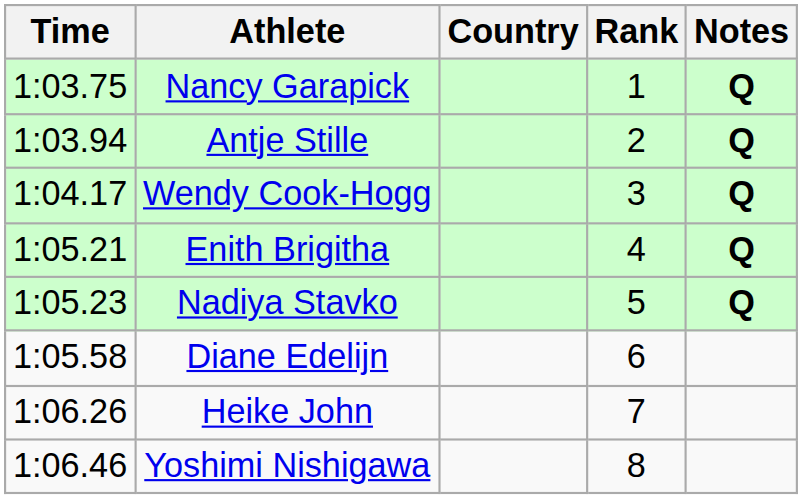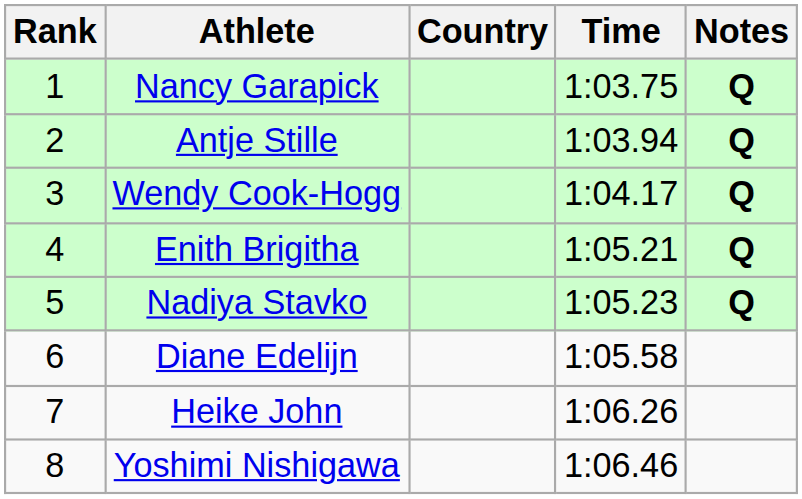 <table class="wikitable sortable" style="text-align:center">
 <tr>
-<th>Time</th>
+<th>Rank</th>
 <th>Athlete</th>
 <th>Country</th>
-<th>Rank</th>
+<th>Time</th>
 <th>Notes</th>
 </tr>
 <tr bgcolor=ccffcc>
-<td>1:03.75</td>
+<td>1</td>
 <td><a href='#'>Nancy Garapick</a></td>
 <td align=left></td>
-<td>1</td>
+<td>1:03.75</td>
 <td><strong>Q </strong></td>
 </tr>
 <tr bgcolor=ccffcc>
-<td>1:03.94</td>
+<td>2</td>
 <td><a href='#'>Antje Stille</a></td>
 <td align=left></td>
-<td>2</td>
+<td>1:03.94</td>
 <td><strong>Q </strong></td>
 </tr>
 <tr bgcolor=ccffcc>
-<td>1:04.17</td>
+<td>3</td>
 <td><a href='#'>Wendy Cook-Hogg</a></td>
 <td align=left></td>
-<td>3</td>
+<td>1:04.17</td>
 <td><strong>Q </strong></td>
 </tr>
 <tr bgcolor=ccffcc>
-<td>1:05.21</td>
+<td>4</td>
 <td><a href='#'>Enith Brigitha</a></td>
 <td align=left></td>
-<td>4</td>
+<td>1:05.21</td>
 <td><strong>Q </strong></td>
 </tr>
 <tr bgcolor=ccffcc>
-<td>1:05.23</td>
+<td>5</td>
 <td><a href='#'>Nadiya Stavko</a></td>
 <td align=left></td>
-<td>5</td>
+<td>1:05.23</td>
 <td><strong>Q </strong></td>
 </tr>
 <tr>
-<td>1:05.58</td>
+<td>6</td>
 <td><a href='#'>Diane Edelijn</a></td>
 <td align=left></td>
-<td>6</td>
+<td>1:05.58</td>
 <td><strong> </strong></td>
 </tr>
 <tr>
-<td>1:06.26</td>
+<td>7</td>
 <td><a href='#'>Heike John</a></td>
 <td align=left></td>
-<td>7</td>
+<td>1:06.26</td>
 <td><strong> </strong></td>
 </tr>
 <tr>
-<td>1:06.46</td>
+<td>8</td>
 <td><a href='#'>Yoshimi Nishigawa</a></td>
 <td align=left></td>
-<td>8</td>
+<td>1:06.46</td>
 <td><strong> </strong></td>
 </tr>
 </table>
